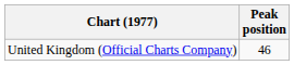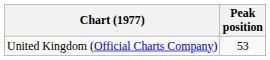 <table class="wikitable">
 <tr>
 <th>Chart (1977)</th>
 <th>Peak<br>position</th>
 </tr>
 <tr>
 <td>United Kingdom (<a href='#'>Official Charts Company</a>)</td>
-<td style="text-align:center;">46</td>
+<td style="text-align:center;">53</td>
 </tr>
 </table>
